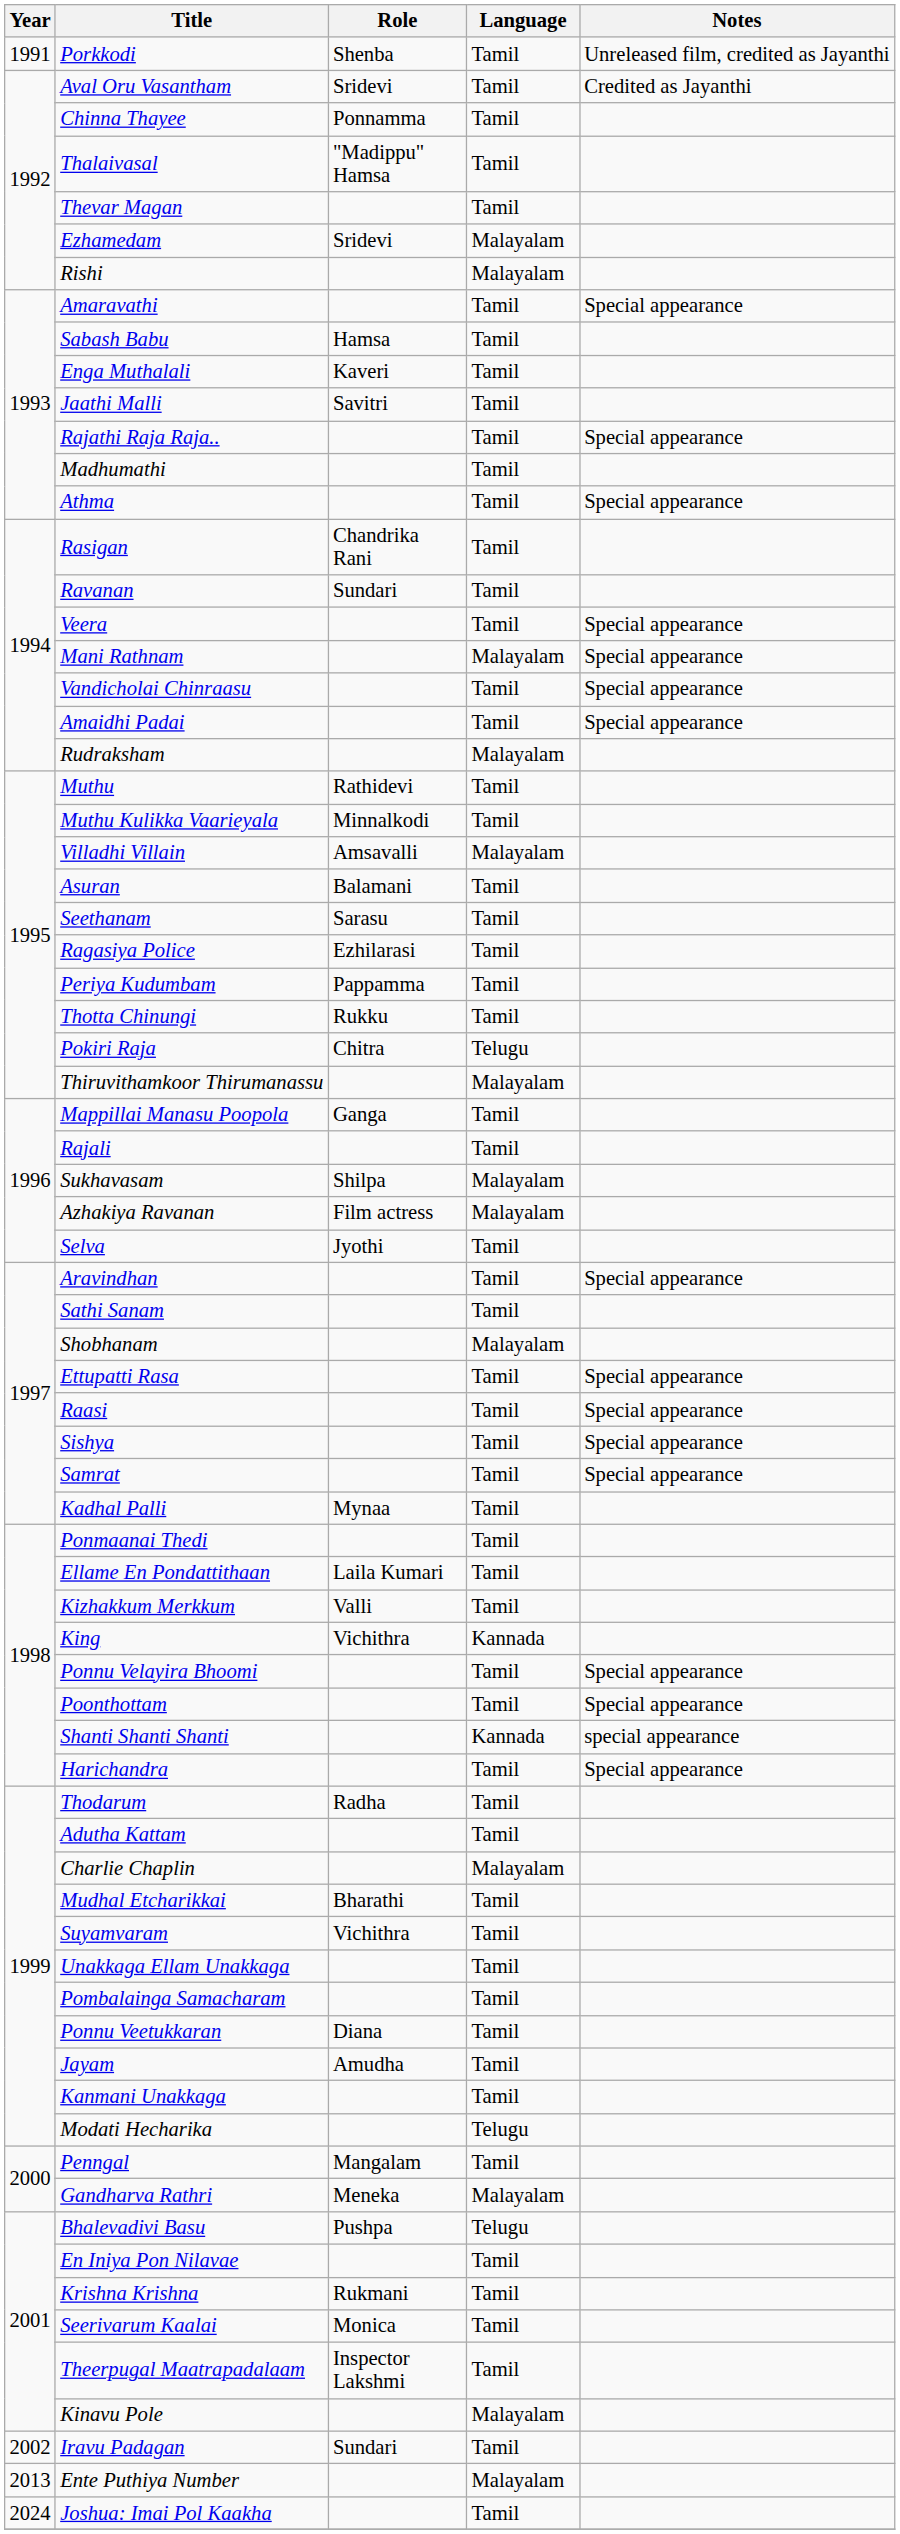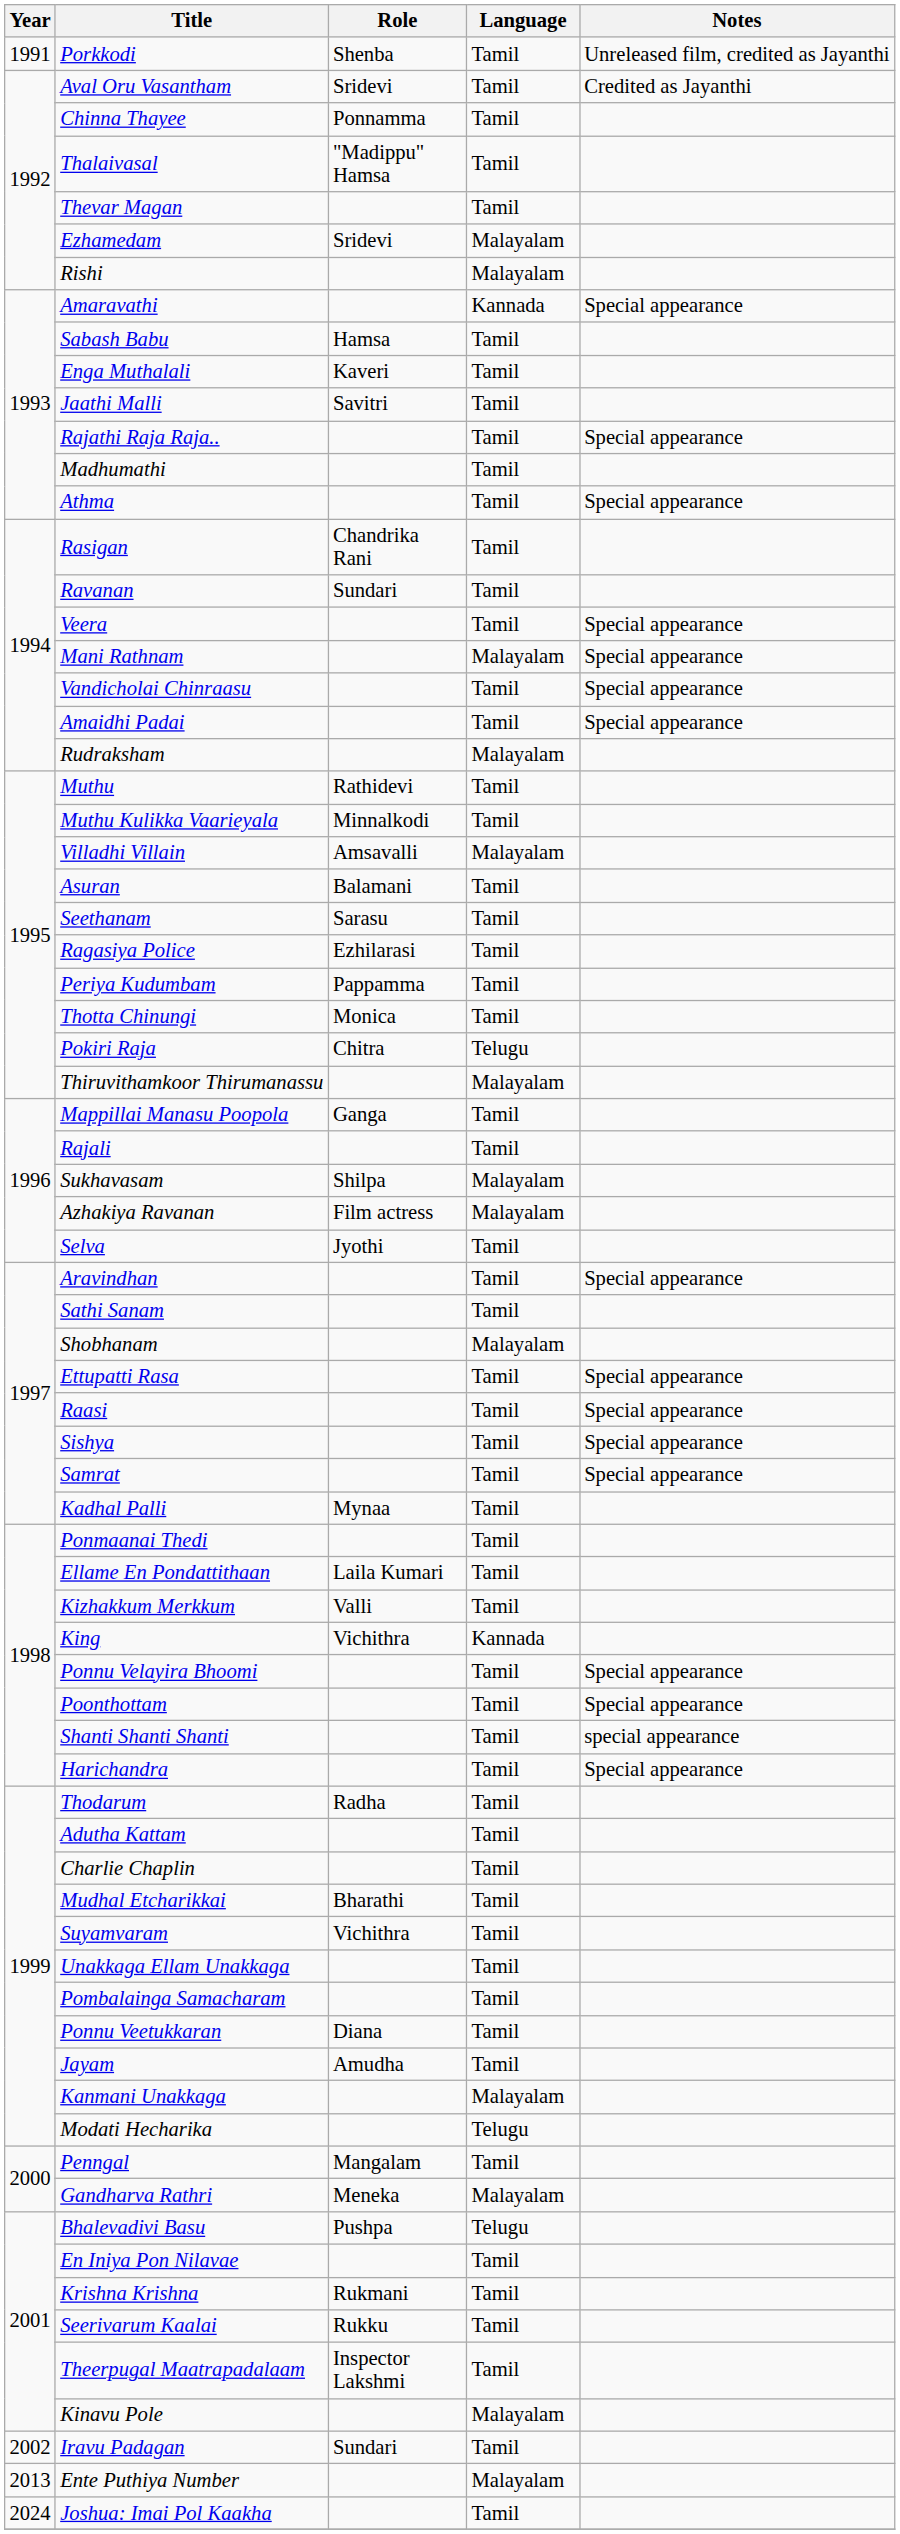 <table class="wikitable sortable">
 <tr>
 <th>Year</th>
 <th>Title</th>
 <th style="width: 100px;">Role</th>
 <th style="width: 80px;">Language</th>
 <th class=unsortable>Notes</th>
 </tr>
 <tr>
 <td>1991</td>
 <td><em><a href='#'>Porkkodi</a></em></td>
 <td>Shenba</td>
 <td>Tamil</td>
 <td>Unreleased film, credited as Jayanthi</td>
 </tr>
 <tr>
 <td rowspan="6">1992</td>
 <td><em><a href='#'>Aval Oru Vasantham</a></em></td>
 <td>Sridevi</td>
 <td>Tamil</td>
 <td>Credited as Jayanthi</td>
 </tr>
 <tr>
 <td><em><a href='#'>Chinna Thayee</a></em></td>
 <td>Ponnamma</td>
 <td>Tamil</td>
 <td></td>
 </tr>
 <tr>
 <td><em><a href='#'>Thalaivasal</a></em></td>
 <td>"Madippu" Hamsa</td>
 <td>Tamil</td>
 <td></td>
 </tr>
 <tr>
 <td><em><a href='#'>Thevar Magan</a></em></td>
 <td></td>
 <td>Tamil</td>
 <td></td>
 </tr>
 <tr>
 <td><em><a href='#'>Ezhamedam</a></em></td>
 <td>Sridevi</td>
 <td>Malayalam</td>
 <td></td>
 </tr>
 <tr>
 <td><em>Rishi</em></td>
 <td></td>
 <td>Malayalam</td>
 <td></td>
 </tr>
 <tr>
 <td rowspan="7">1993</td>
 <td><em><a href='#'>Amaravathi</a></em></td>
 <td></td>
-<td>Tamil</td>
+<td>Kannada</td>
 <td>Special appearance</td>
 </tr>
 <tr>
 <td><em><a href='#'>Sabash Babu</a></em></td>
 <td>Hamsa</td>
 <td>Tamil</td>
 <td></td>
 </tr>
 <tr>
 <td><em><a href='#'>Enga Muthalali</a></em></td>
 <td>Kaveri</td>
 <td>Tamil</td>
 <td></td>
 </tr>
 <tr>
 <td><em><a href='#'>Jaathi Malli</a></em></td>
 <td>Savitri</td>
 <td>Tamil</td>
 <td></td>
 </tr>
 <tr>
 <td><em><a href='#'>Rajathi Raja Raja..</a></em></td>
 <td></td>
 <td>Tamil</td>
 <td>Special appearance</td>
 </tr>
 <tr>
 <td><em>Madhumathi</em></td>
 <td></td>
 <td>Tamil</td>
 <td></td>
 </tr>
 <tr>
 <td><em><a href='#'>Athma</a></em></td>
 <td></td>
 <td>Tamil</td>
 <td>Special appearance</td>
 </tr>
 <tr>
 <td rowspan="7">1994</td>
 <td><em><a href='#'>Rasigan</a></em></td>
 <td>Chandrika Rani</td>
 <td>Tamil</td>
 <td></td>
 </tr>
 <tr>
 <td><em><a href='#'>Ravanan</a></em></td>
 <td>Sundari</td>
 <td>Tamil</td>
 <td></td>
 </tr>
 <tr>
 <td><em><a href='#'>Veera</a></em></td>
 <td></td>
 <td>Tamil</td>
 <td>Special appearance</td>
 </tr>
 <tr>
 <td><em><a href='#'>Mani Rathnam</a></em></td>
 <td></td>
 <td>Malayalam</td>
 <td>Special appearance</td>
 </tr>
 <tr>
 <td><em><a href='#'>Vandicholai Chinraasu</a></em></td>
 <td></td>
 <td>Tamil</td>
 <td>Special appearance</td>
 </tr>
 <tr>
 <td><em><a href='#'>Amaidhi Padai</a></em></td>
 <td></td>
 <td>Tamil</td>
 <td>Special appearance</td>
 </tr>
 <tr>
 <td><em>Rudraksham</em></td>
 <td></td>
 <td>Malayalam</td>
 <td></td>
 </tr>
 <tr>
 <td rowspan="10">1995</td>
 <td><em><a href='#'>Muthu</a></em></td>
 <td>Rathidevi</td>
 <td>Tamil</td>
 <td></td>
 </tr>
 <tr>
 <td><em><a href='#'>Muthu Kulikka Vaarieyala</a></em></td>
 <td>Minnalkodi</td>
 <td>Tamil</td>
 <td></td>
 </tr>
 <tr>
 <td><em><a href='#'>Villadhi Villain</a></em></td>
 <td>Amsavalli</td>
 <td>Malayalam</td>
 <td></td>
 </tr>
 <tr>
 <td><em><a href='#'>Asuran</a></em></td>
 <td>Balamani</td>
 <td>Tamil</td>
 <td></td>
 </tr>
 <tr>
 <td><em><a href='#'>Seethanam</a></em></td>
 <td>Sarasu</td>
 <td>Tamil</td>
 <td></td>
 </tr>
 <tr>
 <td><em><a href='#'>Ragasiya Police</a></em></td>
 <td>Ezhilarasi</td>
 <td>Tamil</td>
 <td></td>
 </tr>
 <tr>
 <td><em><a href='#'>Periya Kudumbam</a></em></td>
 <td>Pappamma</td>
 <td>Tamil</td>
 <td></td>
 </tr>
 <tr>
 <td><em><a href='#'>Thotta Chinungi</a></em></td>
-<td>Rukku</td>
+<td>Monica</td>
 <td>Tamil</td>
 <td></td>
 </tr>
 <tr>
 <td><em><a href='#'>Pokiri Raja</a></em></td>
 <td>Chitra</td>
 <td>Telugu</td>
 <td></td>
 </tr>
 <tr>
 <td><em>Thiruvithamkoor Thirumanassu</em></td>
 <td></td>
 <td>Malayalam</td>
 <td></td>
 </tr>
 <tr>
 <td rowspan="5">1996</td>
 <td><em><a href='#'>Mappillai Manasu Poopola</a></em></td>
 <td>Ganga</td>
 <td>Tamil</td>
 <td></td>
 </tr>
 <tr>
 <td><em><a href='#'>Rajali</a></em></td>
 <td></td>
 <td>Tamil</td>
 <td></td>
 </tr>
 <tr>
 <td><em>Sukhavasam</em></td>
 <td>Shilpa</td>
 <td>Malayalam</td>
 <td></td>
 </tr>
 <tr>
 <td><em>Azhakiya Ravanan</em></td>
 <td>Film actress</td>
 <td>Malayalam</td>
 <td></td>
 </tr>
 <tr>
 <td><em><a href='#'>Selva</a></em></td>
 <td>Jyothi</td>
 <td>Tamil</td>
 <td></td>
 </tr>
 <tr>
 <td rowspan="8">1997</td>
 <td><em><a href='#'>Aravindhan</a></em></td>
 <td></td>
 <td>Tamil</td>
 <td>Special appearance</td>
 </tr>
 <tr>
 <td><em><a href='#'>Sathi Sanam</a></em></td>
 <td></td>
 <td>Tamil</td>
 <td></td>
 </tr>
 <tr>
 <td><em>Shobhanam</em></td>
 <td></td>
 <td>Malayalam</td>
 <td></td>
 </tr>
 <tr>
 <td><em><a href='#'>Ettupatti Rasa</a></em></td>
 <td></td>
 <td>Tamil</td>
 <td>Special appearance</td>
 </tr>
 <tr>
 <td><em><a href='#'>Raasi</a></em></td>
 <td></td>
 <td>Tamil</td>
 <td>Special appearance</td>
 </tr>
 <tr>
 <td><em><a href='#'>Sishya</a></em></td>
 <td></td>
 <td>Tamil</td>
 <td>Special appearance</td>
 </tr>
 <tr>
 <td><em><a href='#'>Samrat</a></em></td>
 <td></td>
 <td>Tamil</td>
 <td>Special appearance</td>
 </tr>
 <tr>
 <td><em><a href='#'>Kadhal Palli</a></em></td>
 <td>Mynaa</td>
 <td>Tamil</td>
 <td></td>
 </tr>
 <tr>
 <td rowspan="8">1998</td>
 <td><em><a href='#'>Ponmaanai Thedi</a></em></td>
 <td></td>
 <td>Tamil</td>
 <td></td>
 </tr>
 <tr>
 <td><em><a href='#'>Ellame En Pondattithaan</a></em></td>
 <td>Laila Kumari</td>
 <td>Tamil</td>
 <td></td>
 </tr>
 <tr>
 <td><em><a href='#'>Kizhakkum Merkkum</a></em></td>
 <td>Valli</td>
 <td>Tamil</td>
 <td></td>
 </tr>
 <tr>
 <td><em><a href='#'>King</a></em></td>
 <td>Vichithra</td>
 <td>Kannada</td>
 <td></td>
 </tr>
 <tr>
 <td><em><a href='#'>Ponnu Velayira Bhoomi</a></em></td>
 <td></td>
 <td>Tamil</td>
 <td>Special appearance</td>
 </tr>
 <tr>
 <td><em><a href='#'>Poonthottam</a></em></td>
 <td></td>
 <td>Tamil</td>
 <td>Special appearance</td>
 </tr>
 <tr>
 <td><em><a href='#'>Shanti Shanti Shanti</a></em></td>
 <td></td>
-<td>Kannada</td>
+<td>Tamil</td>
 <td>special appearance</td>
 </tr>
 <tr>
 <td><em><a href='#'>Harichandra</a></em></td>
 <td></td>
 <td>Tamil</td>
 <td>Special appearance</td>
 </tr>
 <tr>
 <td rowspan="11">1999</td>
 <td><em><a href='#'>Thodarum</a></em></td>
 <td>Radha</td>
 <td>Tamil</td>
 <td></td>
 </tr>
 <tr>
 <td><em><a href='#'>Adutha Kattam</a></em></td>
 <td></td>
 <td>Tamil</td>
 <td></td>
 </tr>
 <tr>
 <td><em>Charlie Chaplin</em></td>
 <td></td>
-<td>Malayalam</td>
+<td>Tamil</td>
 <td></td>
 </tr>
 <tr>
 <td><em><a href='#'>Mudhal Etcharikkai</a></em></td>
 <td>Bharathi</td>
 <td>Tamil</td>
 <td></td>
 </tr>
 <tr>
 <td><em><a href='#'>Suyamvaram</a></em></td>
 <td>Vichithra</td>
 <td>Tamil</td>
 <td></td>
 </tr>
 <tr>
 <td><em><a href='#'>Unakkaga Ellam Unakkaga</a></em></td>
 <td></td>
 <td>Tamil</td>
 <td></td>
 </tr>
 <tr>
 <td><em><a href='#'>Pombalainga Samacharam</a></em></td>
 <td></td>
 <td>Tamil</td>
 <td></td>
 </tr>
 <tr>
 <td><em><a href='#'>Ponnu Veetukkaran</a></em></td>
 <td>Diana</td>
 <td>Tamil</td>
 <td></td>
 </tr>
 <tr>
 <td><em><a href='#'>Jayam</a></em></td>
 <td>Amudha</td>
 <td>Tamil</td>
 <td></td>
 </tr>
 <tr>
 <td><em><a href='#'>Kanmani Unakkaga</a></em></td>
 <td></td>
-<td>Tamil</td>
+<td>Malayalam</td>
 <td></td>
 </tr>
 <tr>
 <td><em>Modati Hecharika</em></td>
 <td></td>
 <td>Telugu</td>
 <td></td>
 </tr>
 <tr>
 <td rowspan="2">2000</td>
 <td><em><a href='#'>Penngal</a></em></td>
 <td>Mangalam</td>
 <td>Tamil</td>
 <td></td>
 </tr>
 <tr>
 <td><em><a href='#'>Gandharva Rathri</a></em></td>
 <td>Meneka</td>
 <td>Malayalam</td>
 <td></td>
 </tr>
 <tr>
 <td rowspan="6">2001</td>
 <td><em><a href='#'>Bhalevadivi Basu</a></em></td>
 <td>Pushpa</td>
 <td>Telugu</td>
 <td></td>
 </tr>
 <tr>
 <td><em><a href='#'>En Iniya Pon Nilavae</a></em></td>
 <td></td>
 <td>Tamil</td>
 <td></td>
 </tr>
 <tr>
 <td><em><a href='#'>Krishna Krishna</a></em></td>
 <td>Rukmani</td>
 <td>Tamil</td>
 <td></td>
 </tr>
 <tr>
 <td><em><a href='#'>Seerivarum Kaalai</a></em></td>
-<td>Monica</td>
+<td>Rukku</td>
 <td>Tamil</td>
 <td></td>
 </tr>
 <tr>
 <td><em><a href='#'>Theerpugal Maatrapadalaam</a></em></td>
 <td>Inspector Lakshmi</td>
 <td>Tamil</td>
 <td></td>
 </tr>
 <tr>
 <td><em>Kinavu Pole</em></td>
 <td></td>
 <td>Malayalam</td>
 <td></td>
 </tr>
 <tr>
 <td>2002</td>
 <td><em><a href='#'>Iravu Padagan</a></em></td>
 <td>Sundari</td>
 <td>Tamil</td>
 <td></td>
 </tr>
 <tr>
 <td>2013</td>
 <td><em>Ente Puthiya Number</em></td>
 <td></td>
 <td>Malayalam</td>
 <td></td>
 </tr>
 <tr>
 <td>2024</td>
 <td><em><a href='#'>Joshua: Imai Pol Kaakha</a></em></td>
 <td></td>
 <td>Tamil</td>
 <td></td>
 </tr>
 <tr>
 </tr>
 </table>
